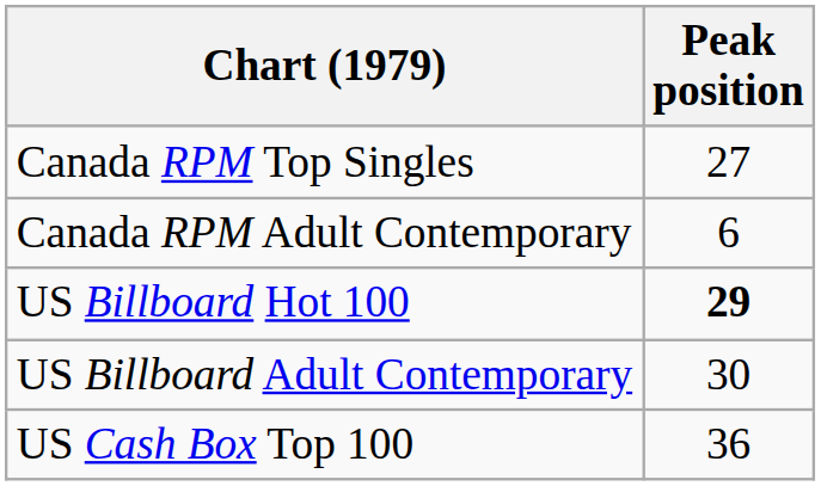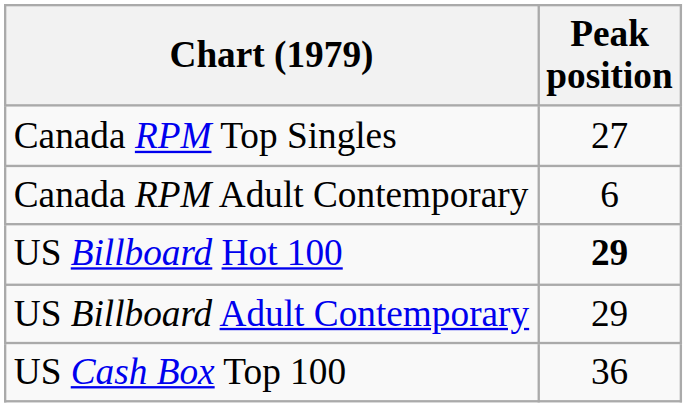 <table class="wikitable sortable">
 <tr>
 <th>Chart (1979)</th>
 <th>Peak<br>position</th>
 </tr>
 <tr>
 <td>Canada <em><a href='#'>RPM</a></em> Top Singles</td>
 <td style="text-align:center;">27</td>
 </tr>
 <tr>
 <td>Canada <em>RPM</em> Adult Contemporary</td>
 <td style="text-align:center;">6</td>
 </tr>
 <tr>
 <td>US <em><a href='#'>Billboard</a></em> <a href='#'>Hot 100</a></td>
 <td style="text-align:center;"><strong>29</strong></td>
 </tr>
 <tr>
 <td>US <em>Billboard</em> <a href='#'>Adult Contemporary</a></td>
-<td align="center">30</td>
+<td align="center">29</td>
 </tr>
 <tr>
 <td>US <a href='#'><em>Cash Box</em></a> Top 100</td>
 <td align="center">36</td>
 </tr>
 </table>
